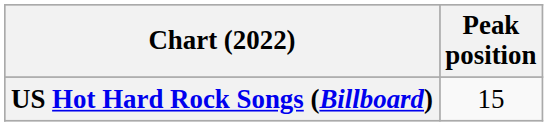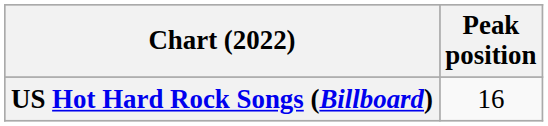 <table class="wikitable plainrowheaders" style="text-align:center">
 <tr>
 <th scope="col">Chart (2022)</th>
 <th scope="col">Peak<br>position</th>
 </tr>
 <tr>
 <th scope="row">US <a href='#'>Hot Hard Rock Songs</a> (<em><a href='#'>Billboard</a></em>)</th>
-<td>15</td>
+<td>16</td>
 </tr>
 </table>
